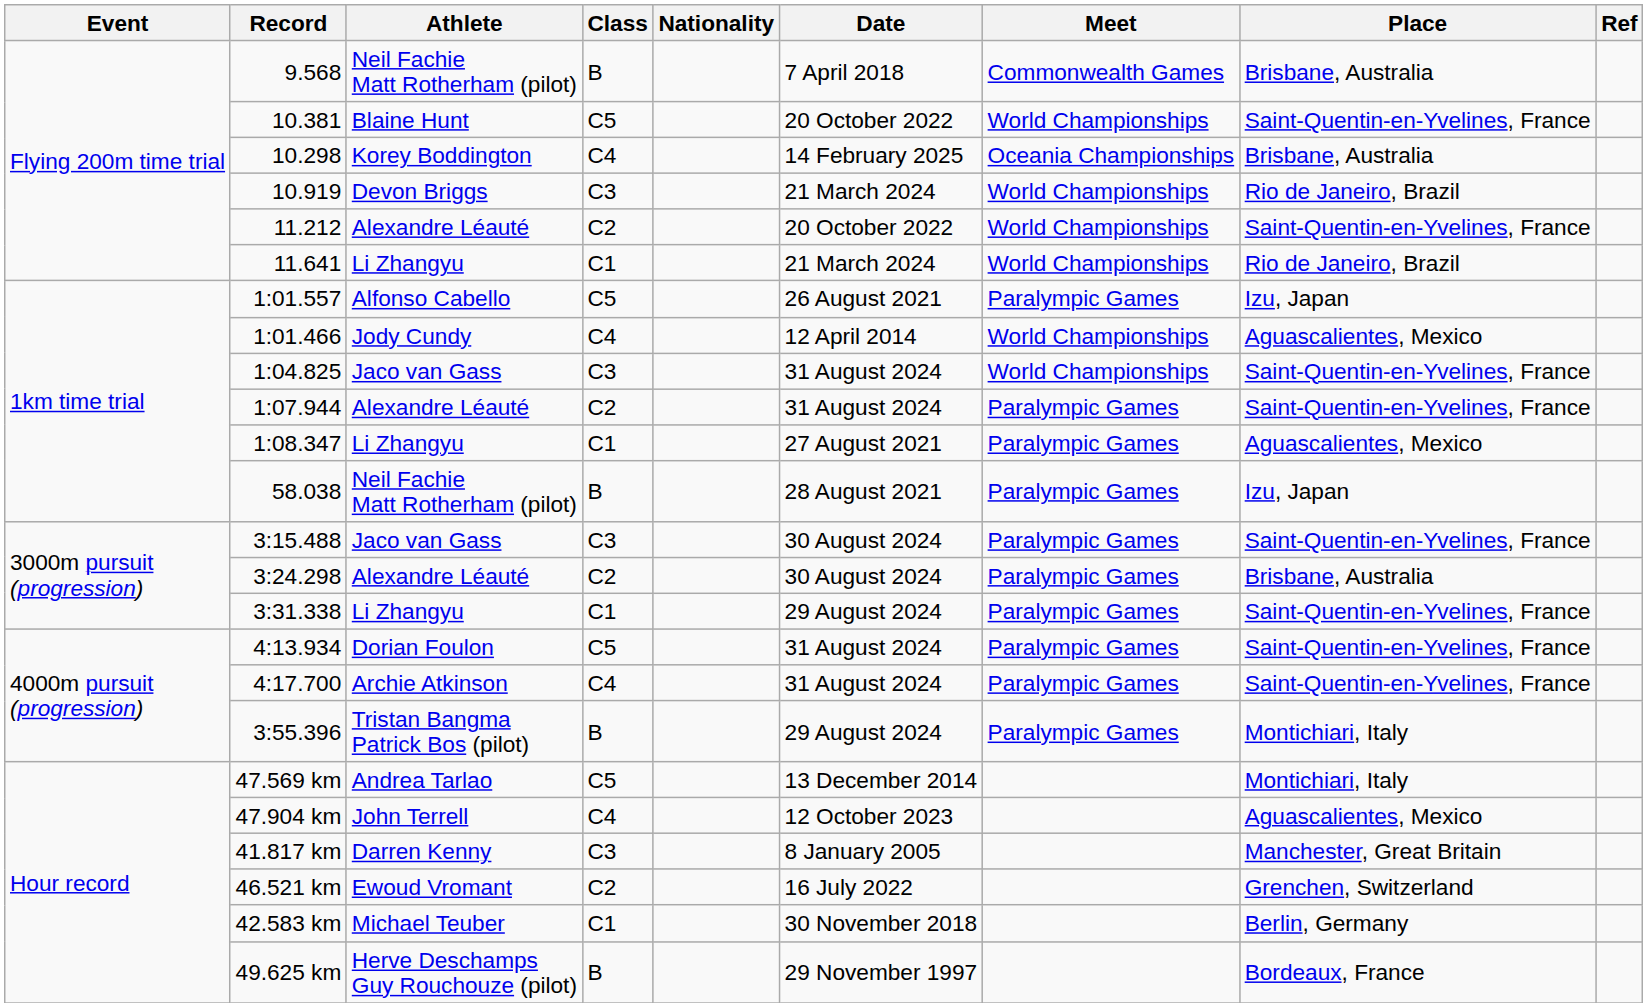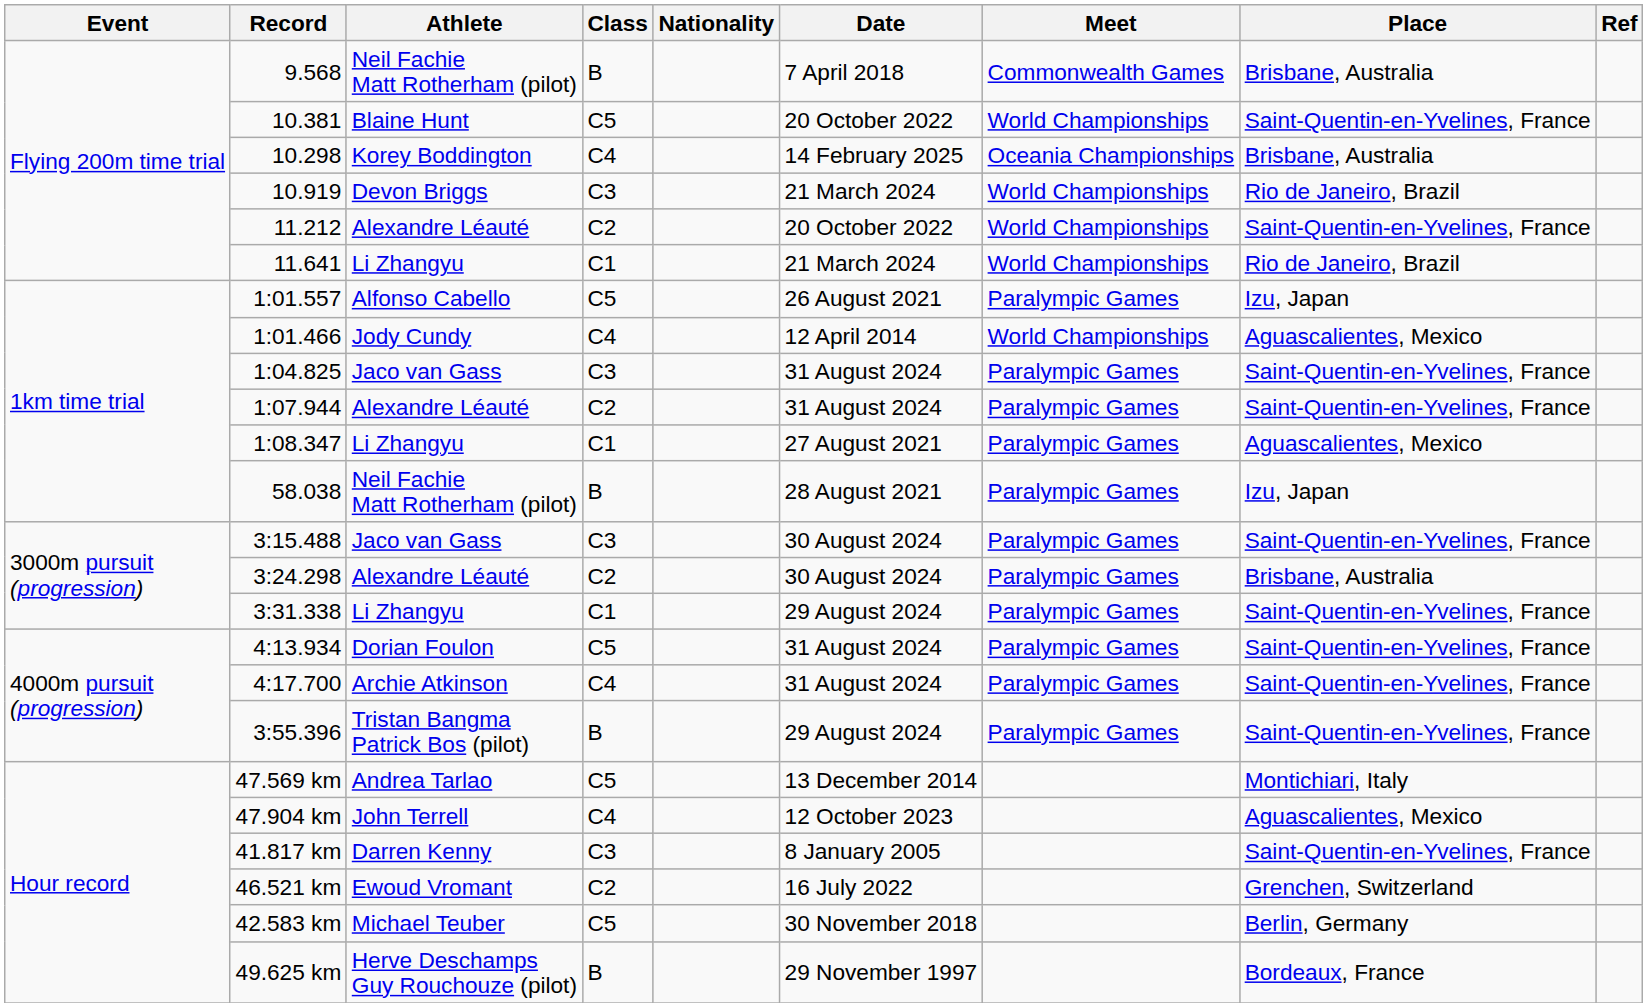 <table class="wikitable" style="font-size:95%;">
 <tr>
 <th>Event</th>
 <th>Record</th>
 <th>Athlete</th>
 <th>Class</th>
 <th>Nationality</th>
 <th>Date</th>
 <th>Meet</th>
 <th>Place</th>
 <th>Ref</th>
 </tr>
 <tr>
 <td rowspan=6><a href='#'>Flying 200m time trial</a></td>
 <td align=right>9.568</td>
 <td><a href='#'>Neil Fachie</a><br><a href='#'>Matt Rotherham</a> (pilot)</td>
 <td>B</td>
 <td></td>
 <td>7 April 2018</td>
 <td><a href='#'>Commonwealth Games</a></td>
 <td><a href='#'>Brisbane</a>, Australia</td>
 <td></td>
 </tr>
 <tr>
 <td align=right>10.381</td>
 <td><a href='#'>Blaine Hunt</a></td>
 <td>C5</td>
 <td></td>
 <td>20 October 2022</td>
 <td><a href='#'>World Championships</a></td>
 <td><a href='#'>Saint-Quentin-en-Yvelines</a>, France</td>
 <td></td>
 </tr>
 <tr>
 <td align=right>10.298</td>
 <td><a href='#'>Korey Boddington</a></td>
 <td>C4</td>
 <td></td>
 <td>14 February 2025</td>
 <td><a href='#'>Oceania Championships</a></td>
 <td><a href='#'>Brisbane</a>, Australia</td>
 <td></td>
 </tr>
 <tr>
 <td align=right>10.919</td>
 <td><a href='#'>Devon Briggs</a></td>
 <td>C3</td>
 <td></td>
 <td>21 March 2024</td>
 <td><a href='#'>World Championships</a></td>
 <td><a href='#'>Rio de Janeiro</a>, Brazil</td>
 <td></td>
 </tr>
 <tr>
 <td align=right>11.212</td>
 <td><a href='#'>Alexandre Léauté</a></td>
 <td>C2</td>
 <td></td>
 <td>20 October 2022</td>
 <td><a href='#'>World Championships</a></td>
 <td><a href='#'>Saint-Quentin-en-Yvelines</a>, France</td>
 <td></td>
 </tr>
 <tr>
 <td align=right>11.641</td>
 <td><a href='#'>Li Zhangyu</a></td>
 <td>C1</td>
 <td></td>
 <td>21 March 2024</td>
 <td><a href='#'>World Championships</a></td>
 <td><a href='#'>Rio de Janeiro</a>, Brazil</td>
 <td></td>
 </tr>
 <tr>
 <td rowspan=6><a href='#'>1km time trial</a></td>
 <td align=right> 1:01.557</td>
 <td><a href='#'>Alfonso Cabello</a></td>
 <td>C5</td>
 <td></td>
 <td>26 August 2021</td>
 <td><a href='#'>Paralympic Games</a></td>
 <td><a href='#'>Izu</a>, Japan</td>
 <td></td>
 </tr>
 <tr>
 <td align=right>1:01.466</td>
 <td><a href='#'>Jody Cundy</a></td>
 <td>C4</td>
 <td></td>
 <td>12 April 2014</td>
 <td><a href='#'>World Championships</a></td>
 <td><a href='#'>Aguascalientes</a>, Mexico</td>
 <td></td>
 </tr>
 <tr>
 <td align=right> 1:04.825</td>
 <td><a href='#'>Jaco van Gass</a></td>
 <td>C3</td>
 <td></td>
 <td>31 August 2024</td>
-<td><a href='#'>World Championships</a></td>
+<td><a href='#'>Paralympic Games</a></td>
 <td><a href='#'>Saint-Quentin-en-Yvelines</a>, France</td>
 <td></td>
 </tr>
 <tr>
 <td align=right> 1:07.944</td>
 <td><a href='#'>Alexandre Léauté</a></td>
 <td>C2</td>
 <td></td>
 <td>31 August 2024</td>
 <td><a href='#'>Paralympic Games</a></td>
 <td><a href='#'>Saint-Quentin-en-Yvelines</a>, France</td>
 <td></td>
 </tr>
 <tr>
 <td align=right> 1:08.347</td>
 <td><a href='#'>Li Zhangyu</a></td>
 <td>C1</td>
 <td></td>
 <td>27 August 2021</td>
 <td><a href='#'>Paralympic Games</a></td>
 <td><a href='#'>Aguascalientes</a>, Mexico</td>
 <td></td>
 </tr>
 <tr>
 <td align=right> 58.038</td>
 <td><a href='#'>Neil Fachie</a><br><a href='#'>Matt Rotherham</a> (pilot)</td>
 <td>B</td>
 <td></td>
 <td>28 August 2021</td>
 <td><a href='#'>Paralympic Games</a></td>
 <td><a href='#'>Izu</a>, Japan</td>
 <td></td>
 </tr>
 <tr>
 <td rowspan=3>3000m <a href='#'>pursuit</a><br> <em>(<a href='#'>progression</a>)</em></td>
 <td align=right> 3:15.488</td>
 <td><a href='#'>Jaco van Gass</a></td>
 <td>C3</td>
 <td></td>
 <td>30 August 2024</td>
 <td><a href='#'>Paralympic Games</a></td>
 <td><a href='#'>Saint-Quentin-en-Yvelines</a>, France</td>
 <td></td>
 </tr>
 <tr>
 <td align=right> 3:24.298</td>
 <td><a href='#'>Alexandre Léauté</a></td>
 <td>C2</td>
 <td></td>
 <td>30 August 2024</td>
 <td><a href='#'>Paralympic Games</a></td>
 <td><a href='#'>Brisbane</a>, Australia</td>
 <td></td>
 </tr>
 <tr>
 <td align=right> 3:31.338</td>
 <td><a href='#'>Li Zhangyu</a></td>
 <td>C1</td>
 <td></td>
 <td>29 August 2024</td>
 <td><a href='#'>Paralympic Games</a></td>
 <td><a href='#'>Saint-Quentin-en-Yvelines</a>, France</td>
 <td></td>
 </tr>
 <tr>
 <td rowspan=3>4000m <a href='#'>pursuit</a><br> <em>(<a href='#'>progression</a>)</em></td>
 <td align=right> 4:13.934</td>
 <td><a href='#'>Dorian Foulon</a></td>
 <td>C5</td>
 <td></td>
 <td>31 August 2024</td>
 <td><a href='#'>Paralympic Games</a></td>
 <td><a href='#'>Saint-Quentin-en-Yvelines</a>, France</td>
 <td></td>
 </tr>
 <tr>
 <td align=right> 4:17.700</td>
 <td><a href='#'>Archie Atkinson</a></td>
 <td>C4</td>
 <td></td>
 <td>31 August 2024</td>
 <td><a href='#'>Paralympic Games</a></td>
 <td><a href='#'>Saint-Quentin-en-Yvelines</a>, France</td>
 <td></td>
 </tr>
 <tr>
 <td align=right> 3:55.396</td>
 <td><a href='#'>Tristan Bangma</a><br><a href='#'>Patrick Bos</a> (pilot)</td>
 <td>B</td>
 <td></td>
 <td>29 August 2024</td>
 <td><a href='#'>Paralympic Games</a></td>
-<td><a href='#'>Montichiari</a>, Italy</td>
+<td><a href='#'>Saint-Quentin-en-Yvelines</a>, France</td>
 <td></td>
 </tr>
 <tr>
 <td rowspan=6><a href='#'>Hour record</a></td>
 <td align=right>47.569 km</td>
 <td><a href='#'>Andrea Tarlao</a></td>
 <td>C5</td>
 <td></td>
 <td>13 December 2014</td>
 <td></td>
 <td><a href='#'>Montichiari</a>, Italy</td>
 <td></td>
 </tr>
 <tr>
 <td align=right>47.904 km</td>
 <td><a href='#'>John Terrell</a></td>
 <td>C4</td>
 <td></td>
 <td>12 October 2023</td>
 <td></td>
 <td><a href='#'>Aguascalientes</a>, Mexico</td>
 <td></td>
 </tr>
 <tr>
 <td align=right>41.817 km</td>
 <td><a href='#'>Darren Kenny</a></td>
 <td>C3</td>
 <td></td>
 <td>8 January 2005</td>
 <td></td>
-<td><a href='#'>Manchester</a>, Great Britain</td>
+<td><a href='#'>Saint-Quentin-en-Yvelines</a>, France</td>
 <td></td>
 </tr>
 <tr>
 <td align=right>46.521 km</td>
 <td><a href='#'>Ewoud Vromant</a></td>
 <td>C2</td>
 <td></td>
 <td>16 July 2022</td>
 <td></td>
 <td><a href='#'>Grenchen</a>, Switzerland</td>
 <td></td>
 </tr>
 <tr>
 <td align=right>42.583 km</td>
 <td><a href='#'>Michael Teuber</a></td>
-<td>C1</td>
+<td>C5</td>
 <td></td>
 <td>30 November 2018</td>
 <td></td>
 <td><a href='#'>Berlin</a>, Germany</td>
 <td></td>
 </tr>
 <tr>
 <td align=right>49.625 km</td>
 <td><a href='#'>Herve Deschamps</a><br><a href='#'>Guy Rouchouze</a> (pilot)</td>
 <td>B</td>
 <td></td>
 <td>29 November 1997</td>
 <td></td>
 <td><a href='#'>Bordeaux</a>, France</td>
 <td></td>
 </tr>
 </table>
